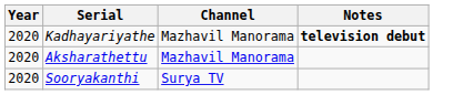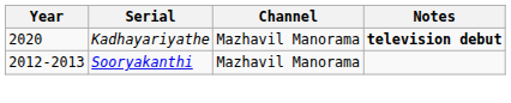 <table class="wikitable">
 <tr>
 <th>Year</th>
 <th>Serial</th>
 <th>Channel</th>
 <th>Notes</th>
 </tr>
 <tr>
 <td>2020</td>
 <td><em>Kadhayariyathe</em></td>
 <td>Mazhavil Manorama</td>
 <td><strong>television debut</strong></td>
 </tr>
 <tr>
-<td>2020</td>
-<td><em><a href='#'>Aksharathettu</a></em></td>
-<td><a href='#'>Mazhavil Manorama</a></td>
-<td></td>
-</tr>
-<tr>
-<td>2020</td>
+<td>2012-2013</td>
 <td><em><a href='#'>Sooryakanthi</a></em></td>
-<td><a href='#'>Surya TV</a></td>
+<td>Mazhavil Manorama</td>
 <td></td>
 </tr>
 </table>
